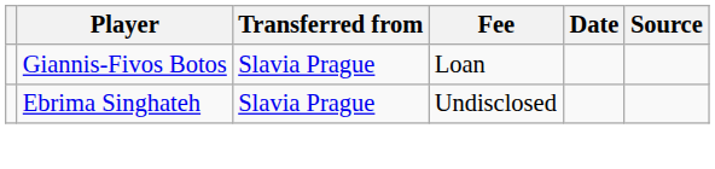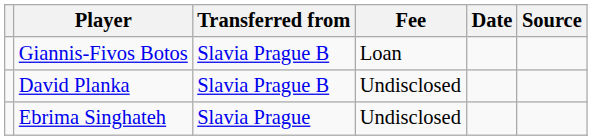 <table class="wikitable plainrowheaders sortable">
 <tr>
 <th></th>
 <th scope="col">Player</th>
 <th>Transferred from</th>
 <th style="width: 80px;">Fee</th>
 <th scope="col">Date</th>
 <th scope="col">Source</th>
 </tr>
 <tr>
 <td align="center"></td>
 <td> <a href='#'>Giannis-Fivos Botos</a></td>
-<td> <a href='#'>Slavia Prague</a></td>
+<td> <a href='#'>Slavia Prague B</a></td>
 <td>Loan</td>
+<td></td>
+<td></td>
+</tr>
+<tr>
+<td align="center"></td>
+<td> <a href='#'>David Planka</a></td>
+<td> <a href='#'>Slavia Prague B</a></td>
+<td>Undisclosed</td>
 <td></td>
 <td></td>
 </tr>
 <tr>
 <td align="center"></td>
 <td> <a href='#'>Ebrima Singhateh</a></td>
 <td> <a href='#'>Slavia Prague</a></td>
 <td>Undisclosed</td>
 <td></td>
 <td></td>
 </tr>
 </table>
